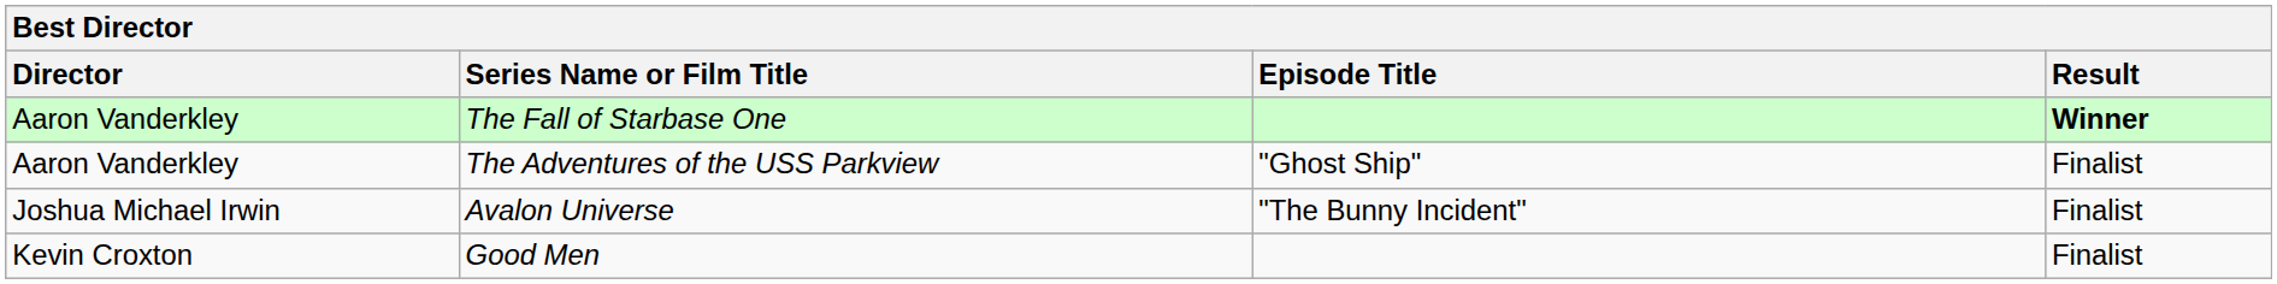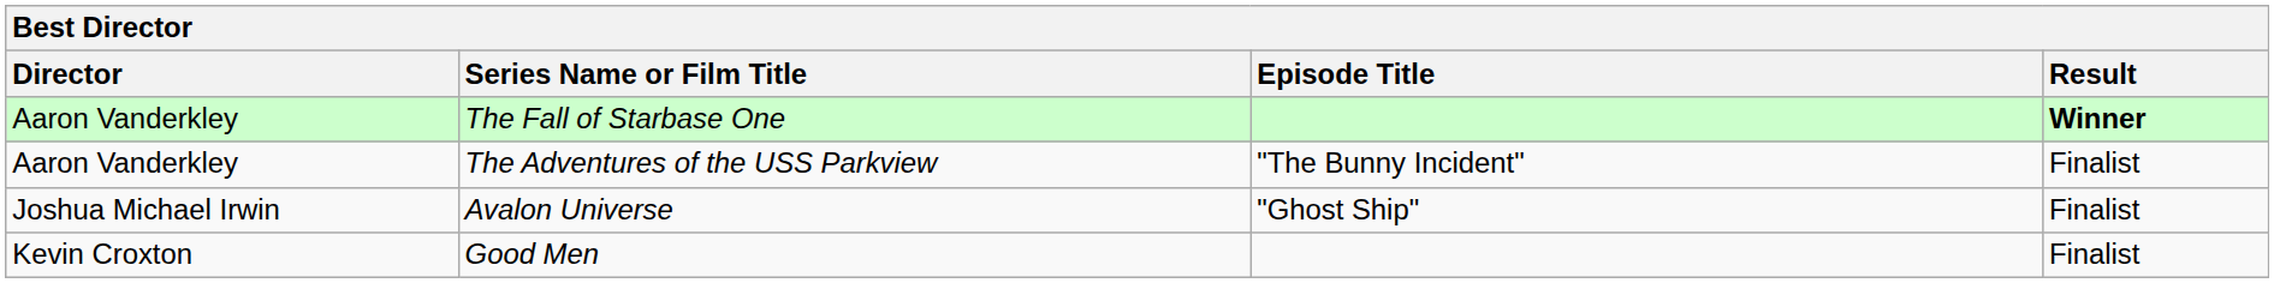 <table class="wikitable" width=100%>
 <tr>
 <th colspan="5" ! style="text-align:left;">Best Director</th>
 </tr>
 <tr>
 <th style="text-align:left; width: 20%;"><strong>Director</strong></th>
 <th style="text-align:left; width: 35%;"><strong>Series Name or Film Title</strong></th>
 <th style="text-align:left; width: 35%;"><strong>Episode Title</strong></th>
 <th style="text-align:left; width: 10%;"><strong>Result</strong></th>
 </tr>
 <tr style="background-color:#ccffcc;">
 <td>Aaron Vanderkley</td>
 <td><em>The Fall of Starbase One</em></td>
 <td></td>
 <td><strong>Winner</strong></td>
 </tr>
 <tr>
 <td>Aaron Vanderkley</td>
 <td><em>The Adventures of the USS Parkview</em></td>
-<td>"Ghost Ship"</td>
+<td>"The Bunny Incident"</td>
 <td>Finalist</td>
 </tr>
 <tr>
 <td>Joshua Michael Irwin</td>
 <td><em>Avalon Universe</em></td>
-<td>"The Bunny Incident"</td>
+<td>"Ghost Ship"</td>
 <td>Finalist</td>
 </tr>
 <tr>
 <td>Kevin Croxton</td>
 <td><em>Good Men</em></td>
 <td></td>
 <td>Finalist</td>
 </tr>
 </table>
